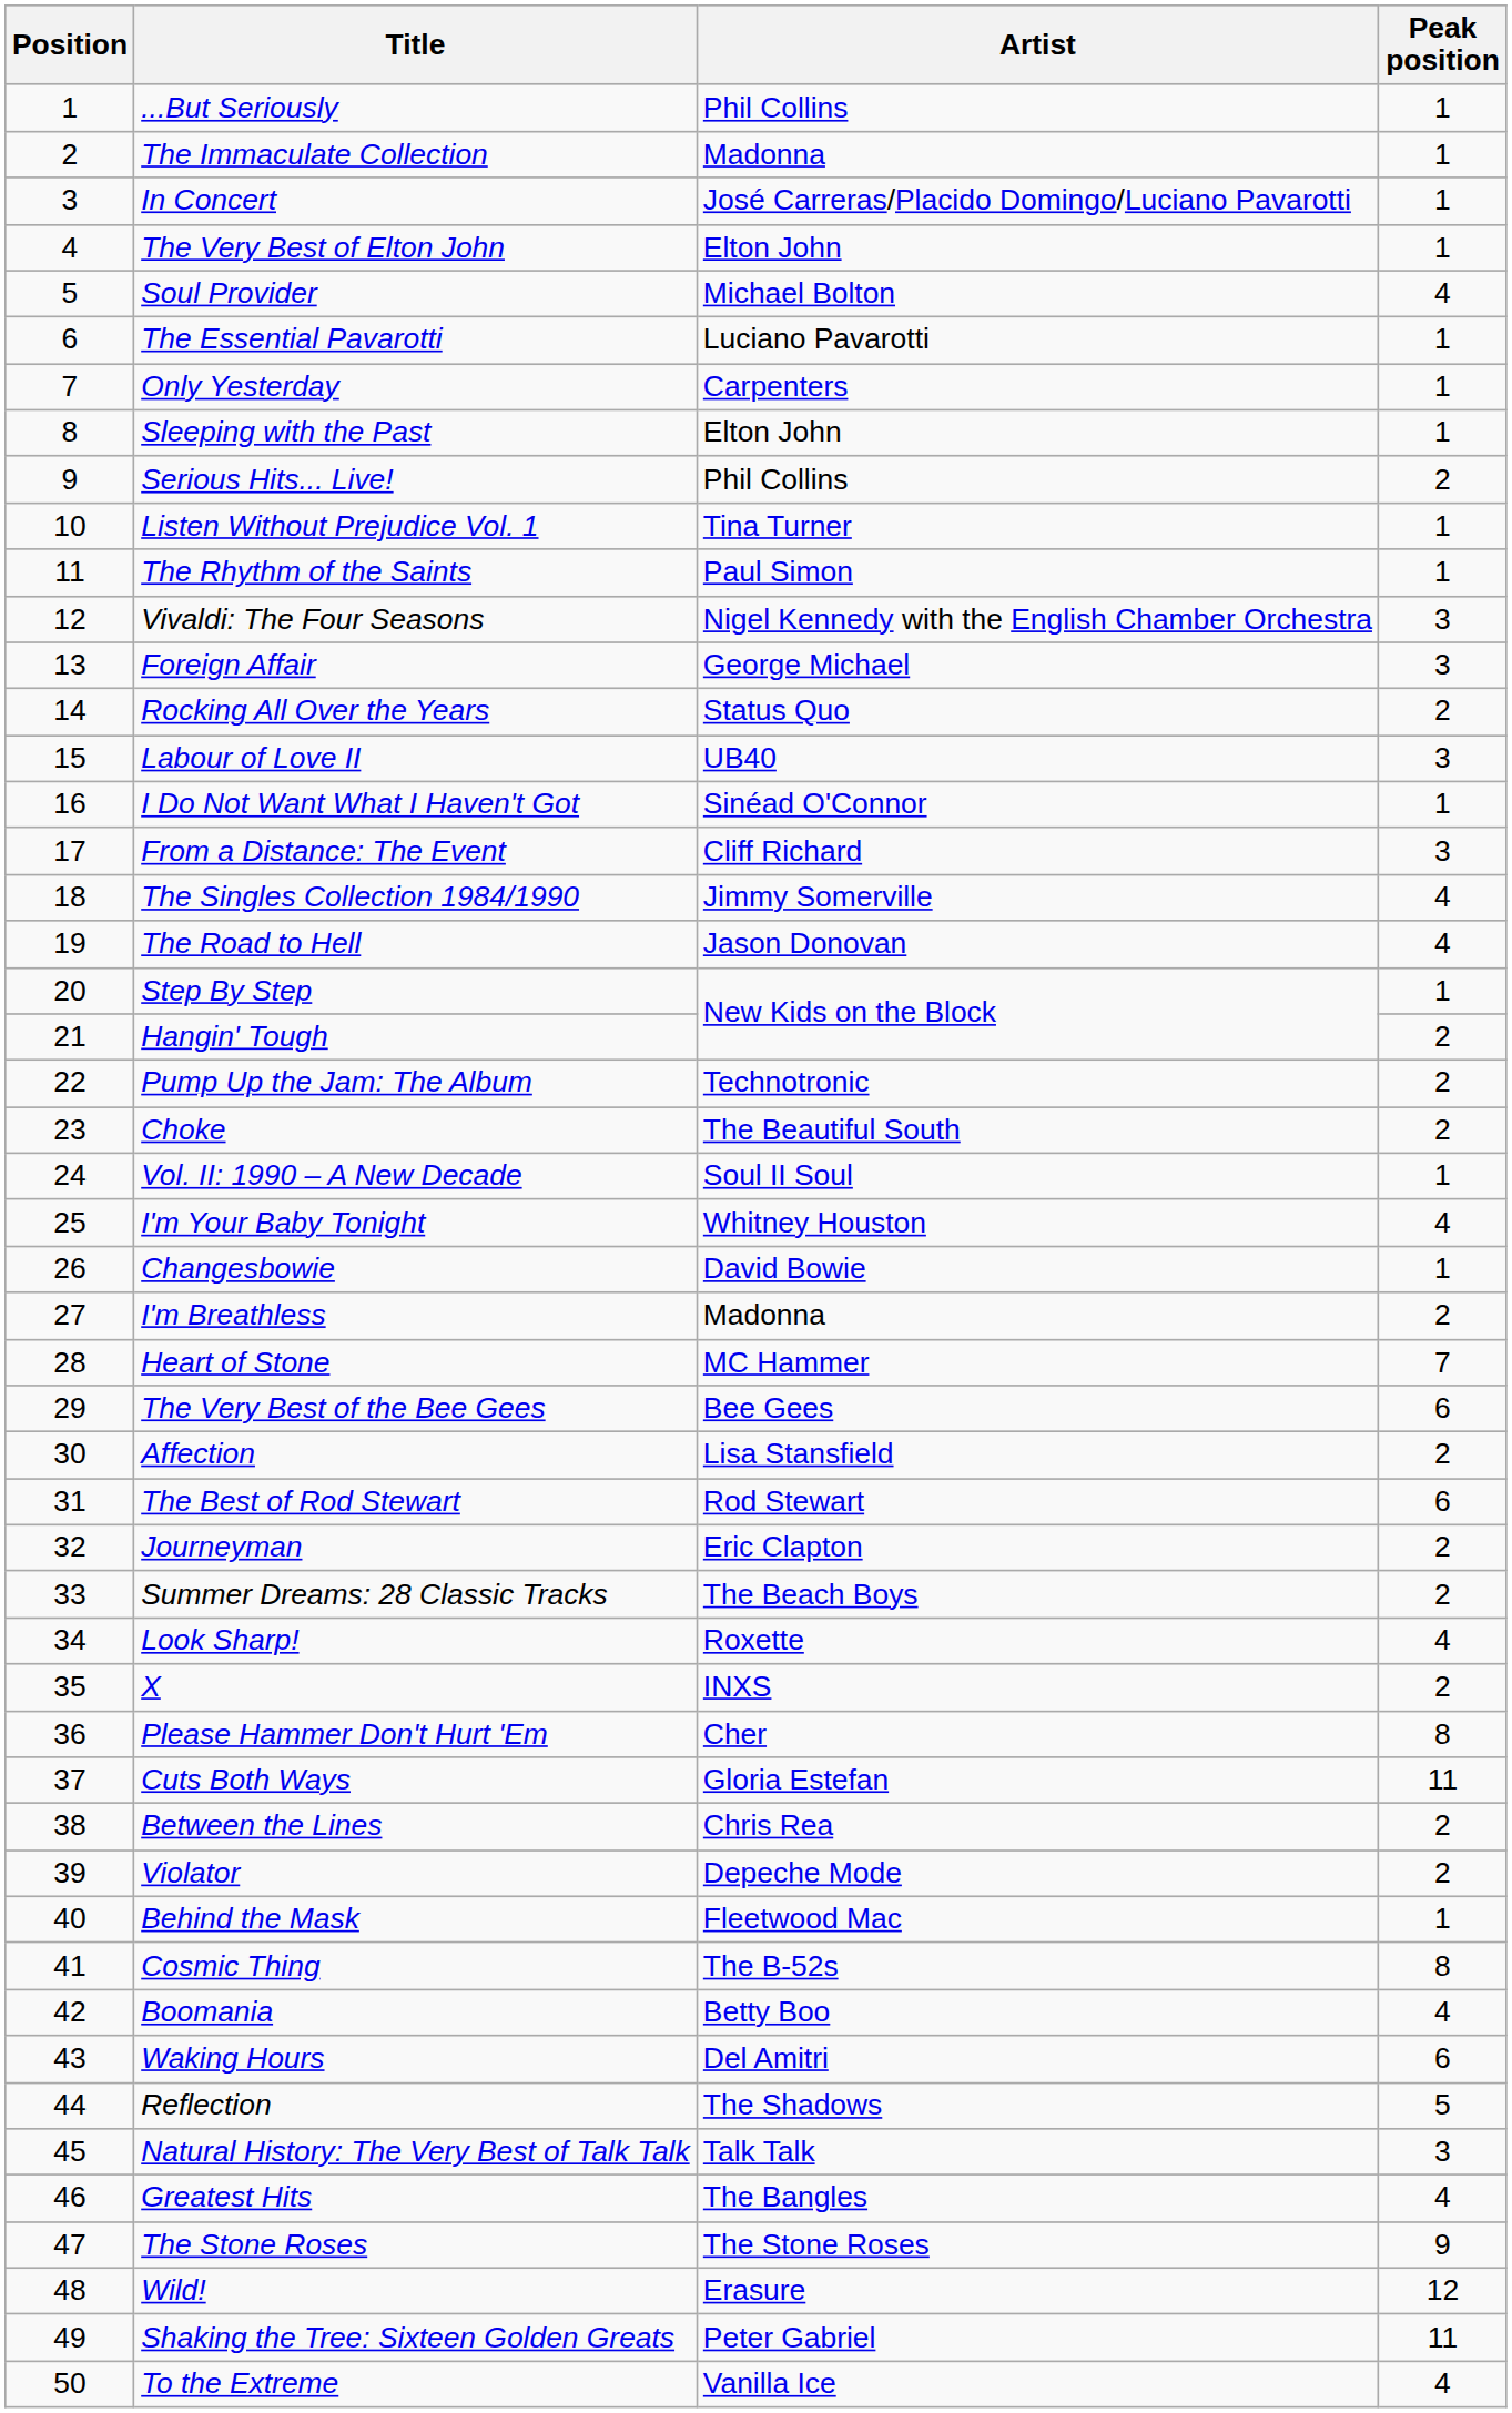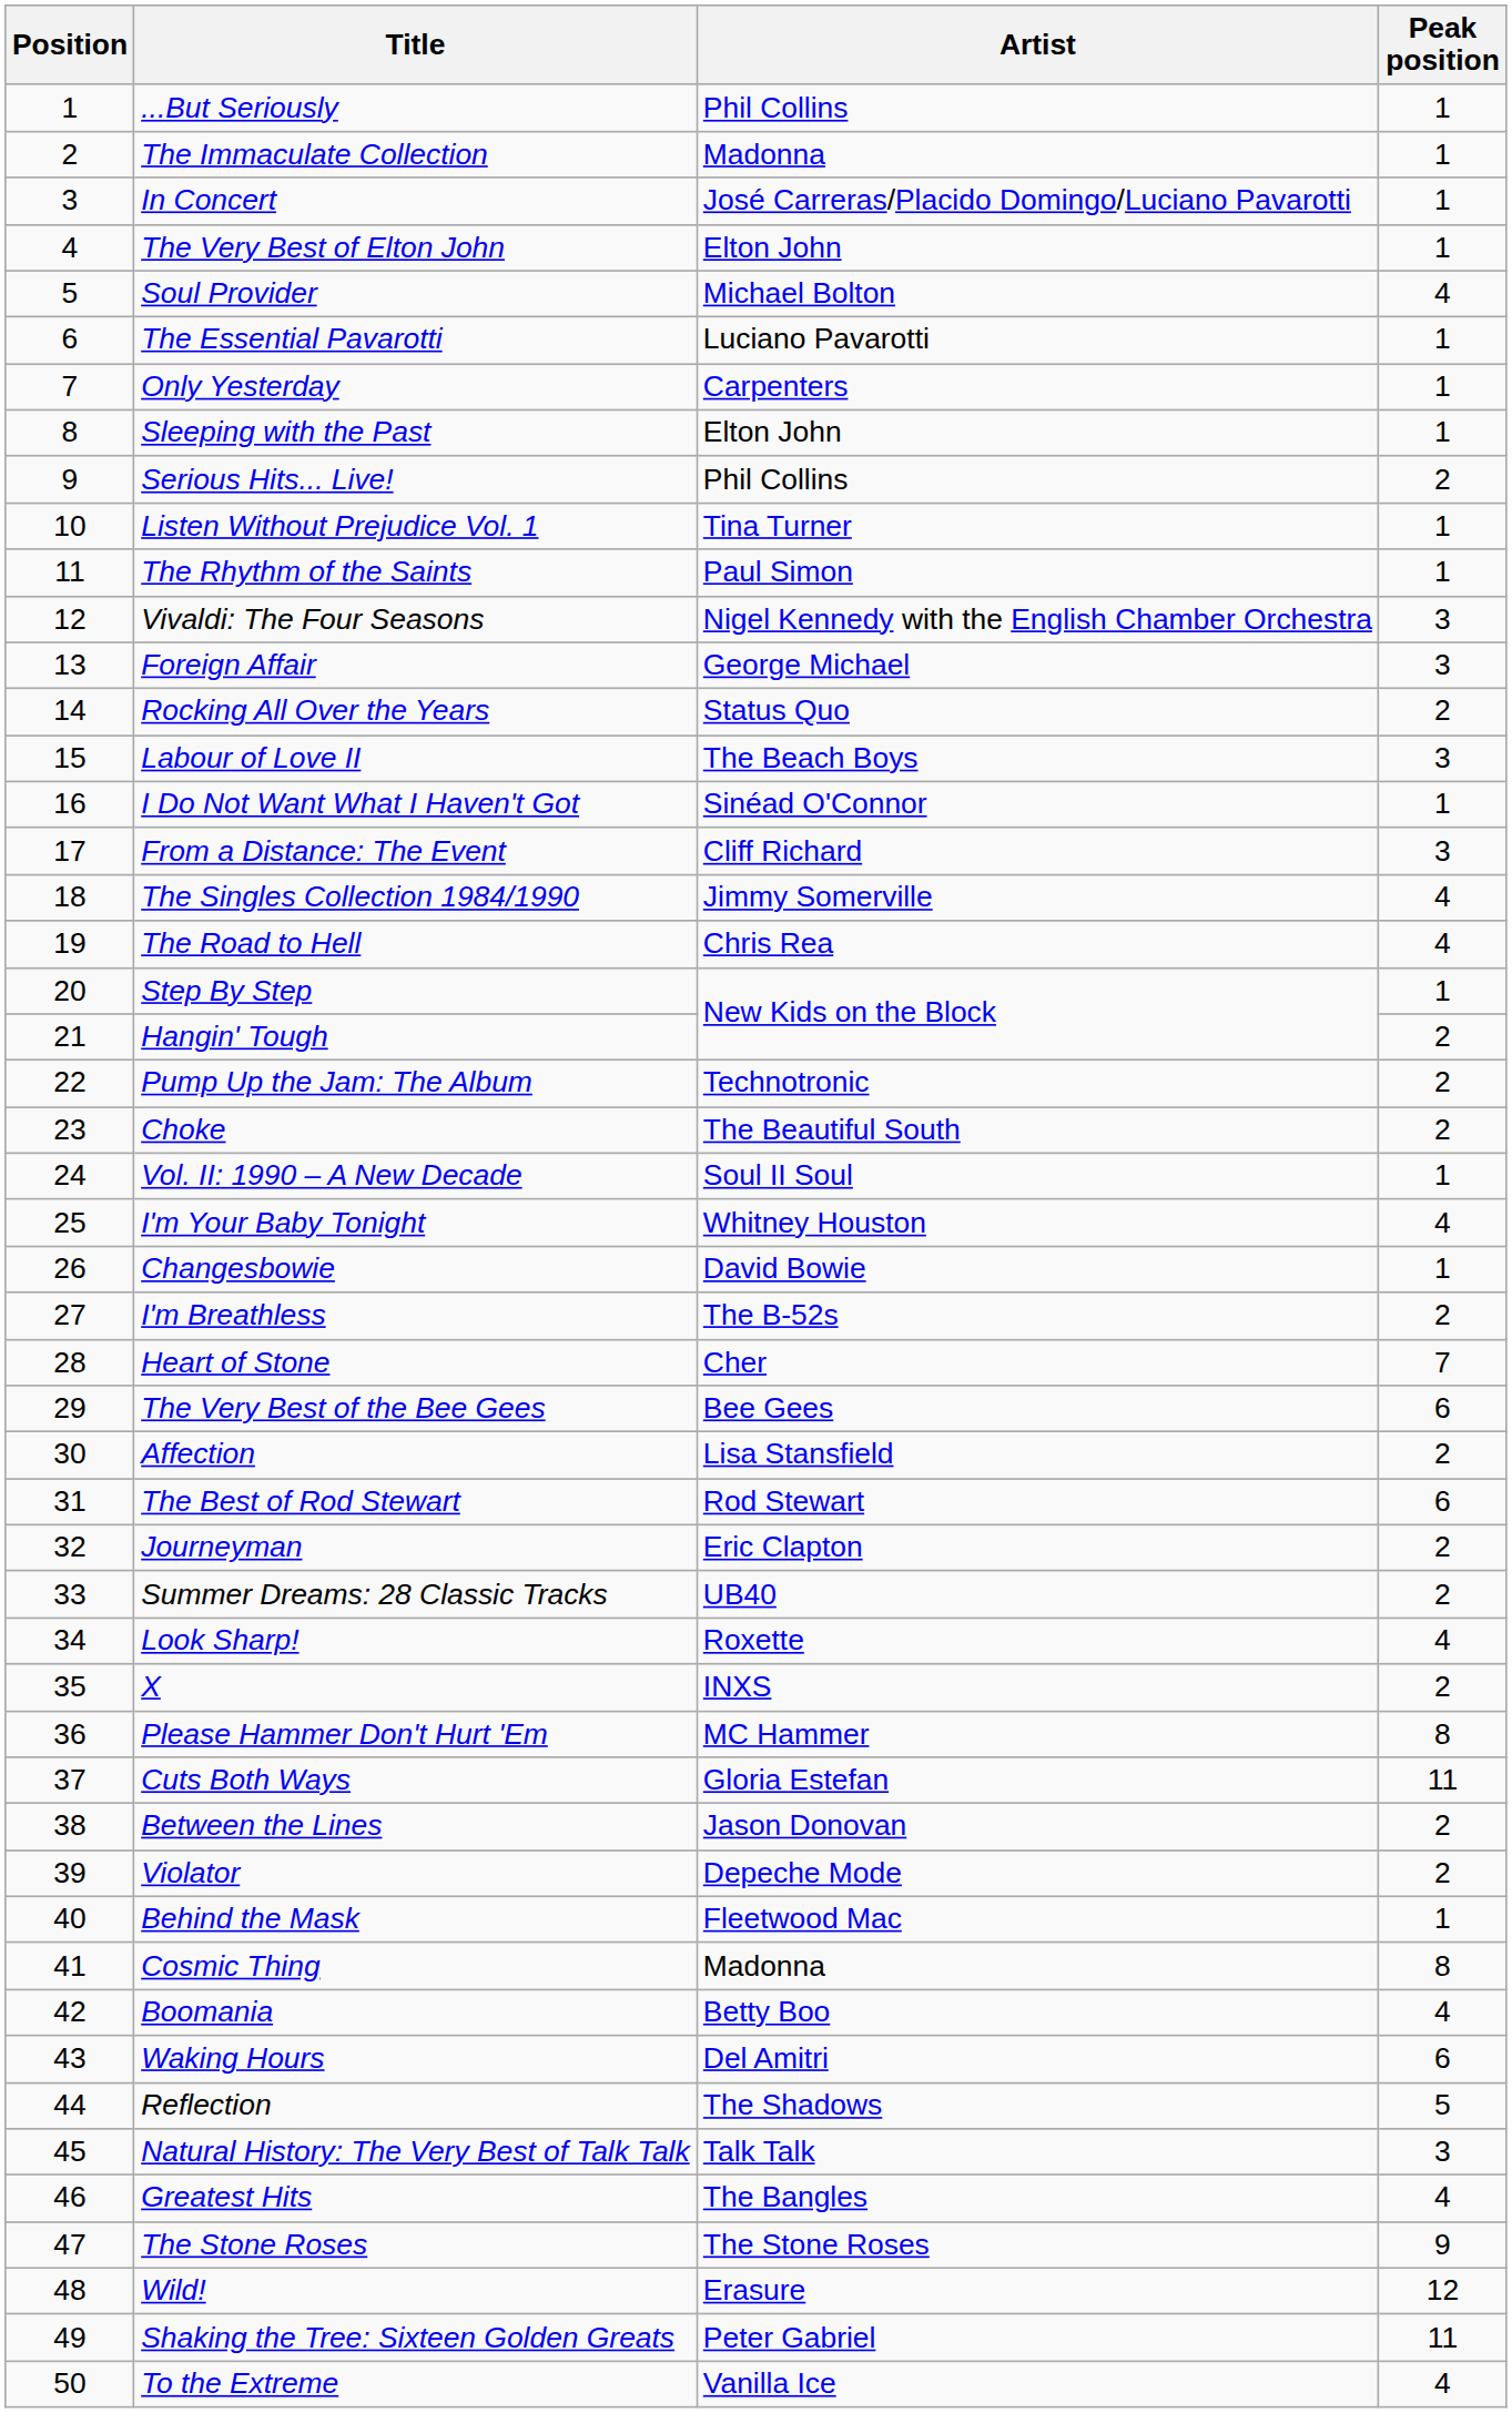 <table class="wikitable">
 <tr>
 <th>Position</th>
 <th>Title</th>
 <th>Artist</th>
 <th>Peak<br>position</th>
 </tr>
 <tr>
 <td align="center">1</td>
 <td><em><a href='#'>...But Seriously</a></em></td>
 <td><a href='#'>Phil Collins</a></td>
 <td align="center">1</td>
 </tr>
 <tr>
 <td align="center">2</td>
 <td><em><a href='#'>The Immaculate Collection</a></em></td>
 <td><a href='#'>Madonna</a></td>
 <td align="center">1</td>
 </tr>
 <tr>
 <td align="center">3</td>
 <td><em><a href='#'>In Concert</a></em></td>
 <td><a href='#'>José Carreras</a>/<a href='#'>Placido Domingo</a>/<a href='#'>Luciano Pavarotti</a></td>
 <td align="center">1</td>
 </tr>
 <tr>
 <td align="center">4</td>
 <td><em><a href='#'>The Very Best of Elton John</a></em></td>
 <td><a href='#'>Elton John</a></td>
 <td align="center">1</td>
 </tr>
 <tr>
 <td align="center">5</td>
 <td><em><a href='#'>Soul Provider</a></em></td>
 <td><a href='#'>Michael Bolton</a></td>
 <td align="center">4</td>
 </tr>
 <tr>
 <td align="center">6</td>
 <td><em><a href='#'>The Essential Pavarotti</a></em></td>
 <td>Luciano Pavarotti</td>
 <td align="center">1</td>
 </tr>
 <tr>
 <td align="center">7</td>
 <td><em><a href='#'>Only Yesterday</a></em></td>
 <td><a href='#'>Carpenters</a></td>
 <td align="center">1</td>
 </tr>
 <tr>
 <td align="center">8</td>
 <td><em><a href='#'>Sleeping with the Past</a></em></td>
 <td>Elton John</td>
 <td align="center">1</td>
 </tr>
 <tr>
 <td align="center">9</td>
 <td><em><a href='#'>Serious Hits... Live!</a></em></td>
 <td>Phil Collins</td>
 <td align="center">2</td>
 </tr>
 <tr>
 <td align="center">10</td>
 <td><em><a href='#'>Listen Without Prejudice Vol. 1</a></em></td>
 <td><a href='#'>Tina Turner</a></td>
 <td align="center">1</td>
 </tr>
 <tr>
 <td align="center">11</td>
 <td><em><a href='#'>The Rhythm of the Saints</a></em></td>
 <td><a href='#'>Paul Simon</a></td>
 <td align="center">1</td>
 </tr>
 <tr>
 <td align="center">12</td>
 <td><em>Vivaldi: The Four Seasons</em></td>
 <td><a href='#'>Nigel Kennedy</a> with the <a href='#'>English Chamber Orchestra</a></td>
 <td align="center">3</td>
 </tr>
 <tr>
 <td align="center">13</td>
 <td><em><a href='#'>Foreign Affair</a></em></td>
 <td><a href='#'>George Michael</a></td>
 <td align="center">3</td>
 </tr>
 <tr>
 <td align="center">14</td>
 <td><em><a href='#'>Rocking All Over the Years</a></em></td>
 <td><a href='#'>Status Quo</a></td>
 <td align="center">2</td>
 </tr>
 <tr>
 <td align="center">15</td>
 <td><em><a href='#'>Labour of Love II</a></em></td>
-<td><a href='#'>UB40</a></td>
+<td><a href='#'>The Beach Boys</a></td>
 <td align="center">3</td>
 </tr>
 <tr>
 <td align="center">16</td>
 <td><em><a href='#'>I Do Not Want What I Haven't Got</a></em></td>
 <td><a href='#'>Sinéad O'Connor</a></td>
 <td align="center">1</td>
 </tr>
 <tr>
 <td align="center">17</td>
 <td><em><a href='#'>From a Distance: The Event</a></em></td>
 <td><a href='#'>Cliff Richard</a></td>
 <td align="center">3</td>
 </tr>
 <tr>
 <td align="center">18</td>
 <td><em><a href='#'>The Singles Collection 1984/1990</a></em></td>
 <td><a href='#'>Jimmy Somerville</a></td>
 <td align="center">4</td>
 </tr>
 <tr>
 <td align="center">19</td>
 <td><em><a href='#'>The Road to Hell</a></em></td>
-<td><a href='#'>Jason Donovan</a></td>
+<td><a href='#'>Chris Rea</a></td>
 <td align="center">4</td>
 </tr>
 <tr>
 <td align="center">20</td>
 <td><em><a href='#'>Step By Step</a></em></td>
 <td rowspan="2"><a href='#'>New Kids on the Block</a></td>
 <td align="center">1</td>
 </tr>
 <tr>
 <td align="center">21</td>
 <td><em><a href='#'>Hangin' Tough</a></em></td>
 <td align="center">2</td>
 </tr>
 <tr>
 <td align="center">22</td>
 <td><em><a href='#'>Pump Up the Jam: The Album</a></em></td>
 <td><a href='#'>Technotronic</a></td>
 <td align="center">2</td>
 </tr>
 <tr>
 <td align="center">23</td>
 <td><em><a href='#'>Choke</a></em></td>
 <td><a href='#'>The Beautiful South</a></td>
 <td align="center">2</td>
 </tr>
 <tr>
 <td align="center">24</td>
 <td><em><a href='#'>Vol. II: 1990 – A New Decade</a></em></td>
 <td><a href='#'>Soul II Soul</a></td>
 <td align="center">1</td>
 </tr>
 <tr>
 <td align="center">25</td>
 <td><em><a href='#'>I'm Your Baby Tonight</a></em></td>
 <td><a href='#'>Whitney Houston</a></td>
 <td align="center">4</td>
 </tr>
 <tr>
 <td align="center">26</td>
 <td><em><a href='#'>Changesbowie</a></em></td>
 <td><a href='#'>David Bowie</a></td>
 <td align="center">1</td>
 </tr>
 <tr>
 <td align="center">27</td>
 <td><em><a href='#'>I'm Breathless</a></em></td>
-<td>Madonna</td>
+<td><a href='#'>The B-52s</a></td>
 <td align="center">2</td>
 </tr>
 <tr>
 <td align="center">28</td>
 <td><em><a href='#'>Heart of Stone</a></em></td>
-<td><a href='#'>MC Hammer</a></td>
+<td><a href='#'>Cher</a></td>
 <td align="center">7</td>
 </tr>
 <tr>
 <td align="center">29</td>
 <td><em><a href='#'>The Very Best of the Bee Gees</a></em></td>
 <td><a href='#'>Bee Gees</a></td>
 <td align="center">6</td>
 </tr>
 <tr>
 <td align="center">30</td>
 <td><em><a href='#'>Affection</a></em></td>
 <td><a href='#'>Lisa Stansfield</a></td>
 <td align="center">2</td>
 </tr>
 <tr>
 <td align="center">31</td>
 <td><em><a href='#'>The Best of Rod Stewart</a></em></td>
 <td><a href='#'>Rod Stewart</a></td>
 <td align="center">6</td>
 </tr>
 <tr>
 <td align="center">32</td>
 <td><em><a href='#'>Journeyman</a></em></td>
 <td><a href='#'>Eric Clapton</a></td>
 <td align="center">2</td>
 </tr>
 <tr>
 <td align="center">33</td>
 <td><em>Summer Dreams: 28 Classic Tracks</em></td>
-<td><a href='#'>The Beach Boys</a></td>
+<td><a href='#'>UB40</a></td>
 <td align="center">2</td>
 </tr>
 <tr>
 <td align="center">34</td>
 <td><em><a href='#'>Look Sharp!</a></em></td>
 <td><a href='#'>Roxette</a></td>
 <td align="center">4</td>
 </tr>
 <tr>
 <td align="center">35</td>
 <td><em><a href='#'>X</a></em></td>
 <td><a href='#'>INXS</a></td>
 <td align="center">2</td>
 </tr>
 <tr>
 <td align="center">36</td>
 <td><em><a href='#'>Please Hammer Don't Hurt 'Em</a></em></td>
-<td><a href='#'>Cher</a></td>
+<td><a href='#'>MC Hammer</a></td>
 <td align="center">8</td>
 </tr>
 <tr>
 <td align="center">37</td>
 <td><em><a href='#'>Cuts Both Ways</a></em></td>
 <td><a href='#'>Gloria Estefan</a></td>
 <td align="center">11</td>
 </tr>
 <tr>
 <td align="center">38</td>
 <td><em><a href='#'>Between the Lines</a></em></td>
-<td><a href='#'>Chris Rea</a></td>
+<td><a href='#'>Jason Donovan</a></td>
 <td align="center">2</td>
 </tr>
 <tr>
 <td align="center">39</td>
 <td><em><a href='#'>Violator</a></em></td>
 <td><a href='#'>Depeche Mode</a></td>
 <td align="center">2</td>
 </tr>
 <tr>
 <td align="center">40</td>
 <td><em><a href='#'>Behind the Mask</a></em></td>
 <td><a href='#'>Fleetwood Mac</a></td>
 <td align="center">1</td>
 </tr>
 <tr>
 <td align="center">41</td>
 <td><em><a href='#'>Cosmic Thing</a></em></td>
-<td><a href='#'>The B-52s</a></td>
+<td>Madonna</td>
 <td align="center">8</td>
 </tr>
 <tr>
 <td align="center">42</td>
 <td><em><a href='#'>Boomania</a></em></td>
 <td><a href='#'>Betty Boo</a></td>
 <td align="center">4</td>
 </tr>
 <tr>
 <td align="center">43</td>
 <td><em><a href='#'>Waking Hours</a></em></td>
 <td><a href='#'>Del Amitri</a></td>
 <td align="center">6</td>
 </tr>
 <tr>
 <td align="center">44</td>
 <td><em>Reflection</em></td>
 <td><a href='#'>The Shadows</a></td>
 <td align="center">5</td>
 </tr>
 <tr>
 <td align="center">45</td>
 <td><em><a href='#'>Natural History: The Very Best of Talk Talk</a></em></td>
 <td><a href='#'>Talk Talk</a></td>
 <td align="center">3</td>
 </tr>
 <tr>
 <td align="center">46</td>
 <td><em><a href='#'>Greatest Hits</a></em></td>
 <td><a href='#'>The Bangles</a></td>
 <td align="center">4</td>
 </tr>
 <tr>
 <td align="center">47</td>
 <td><em><a href='#'>The Stone Roses</a></em></td>
 <td><a href='#'>The Stone Roses</a></td>
 <td align="center">9</td>
 </tr>
 <tr>
 <td align="center">48</td>
 <td><em><a href='#'>Wild!</a></em></td>
 <td><a href='#'>Erasure</a></td>
 <td align="center">12</td>
 </tr>
 <tr>
 <td align="center">49</td>
 <td><em><a href='#'>Shaking the Tree: Sixteen Golden Greats</a></em></td>
 <td><a href='#'>Peter Gabriel</a></td>
 <td align="center">11</td>
 </tr>
 <tr>
 <td align="center">50</td>
 <td><em><a href='#'>To the Extreme</a></em></td>
 <td><a href='#'>Vanilla Ice</a></td>
 <td align="center">4</td>
 </tr>
 </table>
